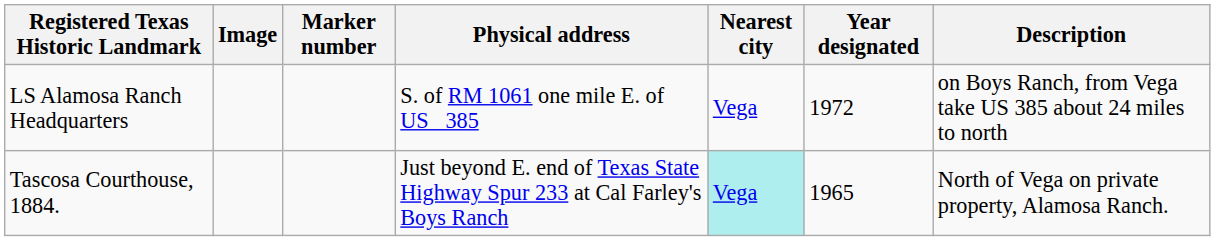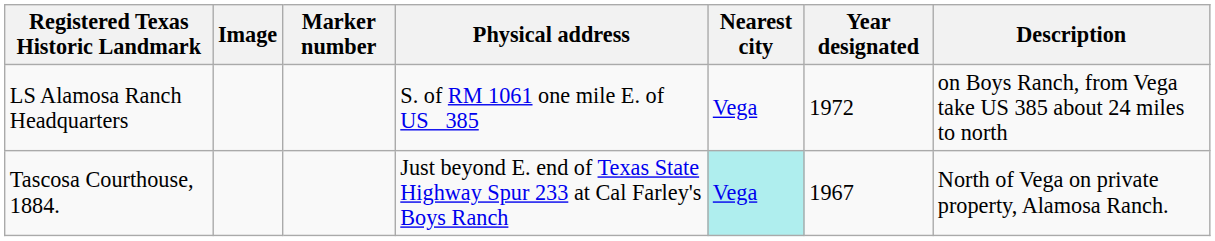 <table class="wikitable sortable">
 <tr>
 <th>Registered Texas Historic Landmark</th>
 <th>Image</th>
 <th>Marker number</th>
 <th>Physical address</th>
 <th>Nearest city</th>
 <th>Year designated</th>
 <th>Description</th>
 </tr>
 <tr>
 <td>LS Alamosa Ranch Headquarters</td>
 <td></td>
 <td></td>
 <td>S. of <a href='#'>RM 1061</a> one mile E. of <a href='#'>US   385</a><br></td>
 <td><a href='#'>Vega</a></td>
 <td>1972</td>
 <td>on Boys Ranch, from Vega take US 385 about 24 miles to north</td>
 </tr>
 <tr>
 <td>Tascosa Courthouse, 1884.</td>
 <td></td>
 <td></td>
 <td>Just beyond E. end of <a href='#'>Texas State Highway Spur 233</a> at Cal Farley's <a href='#'>Boys Ranch</a><br></td>
 <td style="background: paleturquoise;"><a href='#'>Vega</a></td>
-<td>1965</td>
+<td>1967</td>
 <td>North of Vega on private property, Alamosa Ranch.</td>
 </tr>
 </table>
